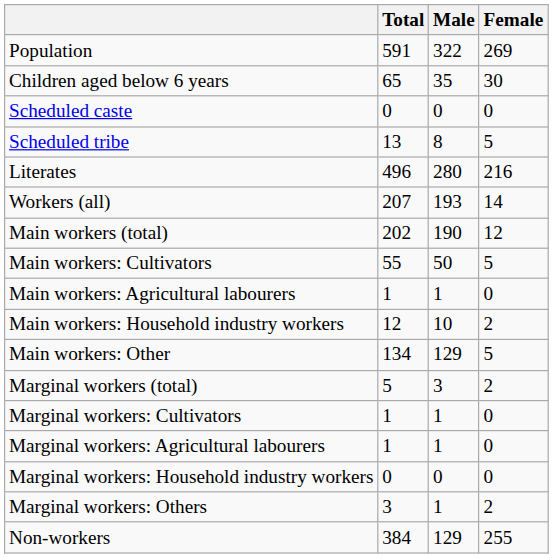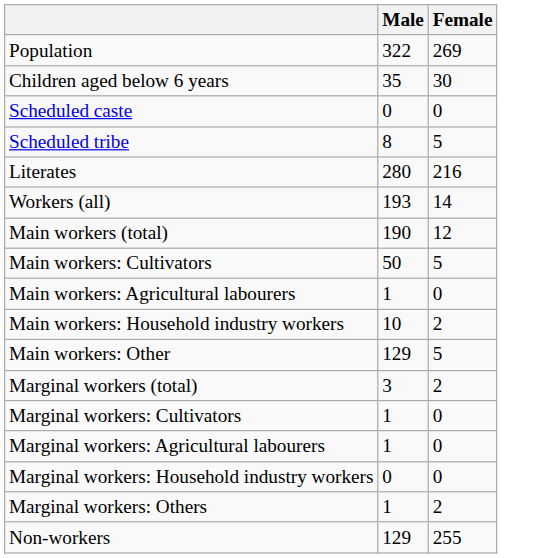 <table class="wikitable sortable">
 <tr>
 <th></th>
-<th>Total</th>
 <th>Male</th>
 <th>Female</th>
 </tr>
 <tr>
 <td>Population</td>
-<td>591</td>
 <td>322</td>
 <td>269</td>
 </tr>
 <tr>
 <td>Children aged below 6 years</td>
-<td>65</td>
 <td>35</td>
 <td>30</td>
 </tr>
 <tr>
 <td><a href='#'>Scheduled caste</a></td>
 <td>0</td>
 <td>0</td>
-<td>0</td>
 </tr>
 <tr>
 <td><a href='#'>Scheduled tribe</a></td>
-<td>13</td>
 <td>8</td>
 <td>5</td>
 </tr>
 <tr>
 <td>Literates</td>
-<td>496</td>
 <td>280</td>
 <td>216</td>
 </tr>
 <tr>
 <td>Workers (all)</td>
-<td>207</td>
 <td>193</td>
 <td>14</td>
 </tr>
 <tr>
 <td>Main workers (total)</td>
-<td>202</td>
 <td>190</td>
 <td>12</td>
 </tr>
 <tr>
 <td>Main workers: Cultivators</td>
-<td>55</td>
 <td>50</td>
 <td>5</td>
 </tr>
 <tr>
 <td>Main workers: Agricultural labourers</td>
 <td>1</td>
-<td>1</td>
 <td>0</td>
 </tr>
 <tr>
 <td>Main workers: Household industry workers</td>
-<td>12</td>
 <td>10</td>
 <td>2</td>
 </tr>
 <tr>
 <td>Main workers: Other</td>
-<td>134</td>
 <td>129</td>
 <td>5</td>
 </tr>
 <tr>
 <td>Marginal workers (total)</td>
-<td>5</td>
 <td>3</td>
 <td>2</td>
 </tr>
 <tr>
 <td>Marginal workers: Cultivators</td>
 <td>1</td>
-<td>1</td>
 <td>0</td>
 </tr>
 <tr>
 <td>Marginal workers: Agricultural labourers</td>
-<td>1</td>
 <td>1</td>
 <td>0</td>
 </tr>
 <tr>
 <td>Marginal workers: Household industry workers</td>
 <td>0</td>
 <td>0</td>
-<td>0</td>
 </tr>
 <tr>
 <td>Marginal workers: Others</td>
-<td>3</td>
 <td>1</td>
 <td>2</td>
 </tr>
 <tr>
 <td>Non-workers</td>
-<td>384</td>
 <td>129</td>
 <td>255</td>
 </tr>
 </table>
